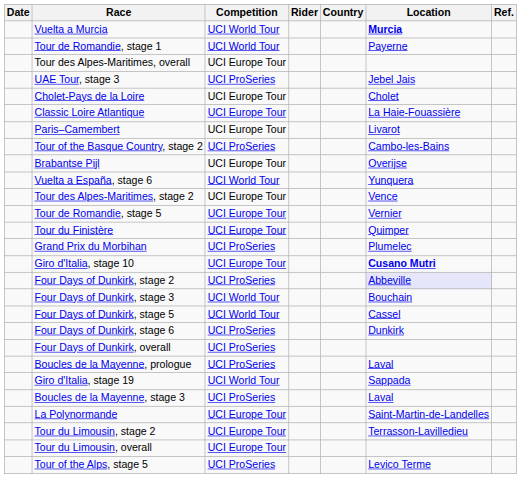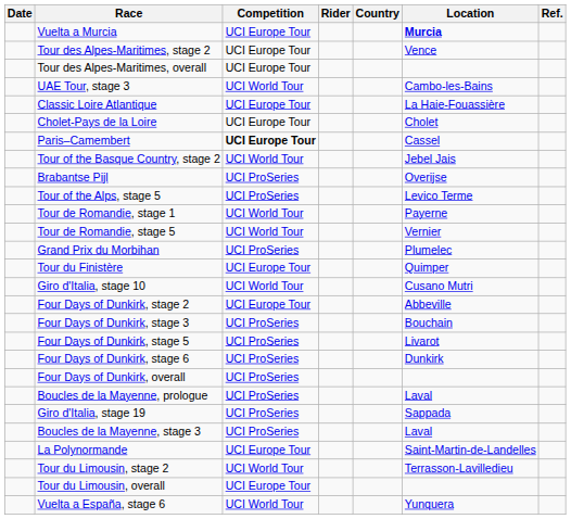 <table class="wikitable sortable">
 <tr>
 <th>Date</th>
 <th>Race</th>
 <th>Competition</th>
 <th>Rider</th>
 <th>Country</th>
 <th>Location</th>
 <th class="unsortable">Ref.</th>
 </tr>
 <tr>
 <td></td>
 <td><a href='#'>Vuelta a Murcia</a></td>
-<td><a href='#'>UCI World Tour</a></td>
+<td><a href='#'>UCI Europe Tour</a></td>
 <td></td>
 <td></td>
 <td><strong><a href='#'>Murcia</a></strong></td>
 <td align="center"></td>
 </tr>
 <tr>
 <td></td>
-<td><a href='#'>Tour de Romandie</a>, stage 1</td>
-<td><a href='#'>UCI World Tour</a></td>
+<td><a href='#'>Tour des Alpes-Maritimes</a>, stage 2</td>
+<td>UCI Europe Tour</td>
 <td></td>
 <td></td>
-<td><a href='#'>Payerne</a></td>
+<td><a href='#'>Vence</a></td>
 <td align="center"></td>
 </tr>
 <tr>
 <td></td>
 <td>Tour des Alpes-Maritimes, overall</td>
 <td>UCI Europe Tour</td>
 <td></td>
 <td></td>
 <td></td>
 <td align="center"></td>
 </tr>
 <tr>
 <td></td>
 <td><a href='#'>UAE Tour</a>, stage 3</td>
-<td><a href='#'>UCI ProSeries</a></td>
+<td><a href='#'>UCI World Tour</a></td>
 <td></td>
 <td></td>
-<td><a href='#'>Jebel Jais</a></td>
+<td><a href='#'>Cambo-les-Bains</a></td>
 <td align="center"></td>
+</tr>
+<tr>
+<td></td>
+<td><a href='#'>Classic Loire Atlantique</a></td>
+<td><a href='#'>UCI Europe Tour</a></td>
+<td></td>
+<td></td>
+<td><a href='#'>La Haie-Fouassière</a></td>
+<td></td>
 </tr>
 <tr>
 <td></td>
 <td><a href='#'>Cholet-Pays de la Loire</a></td>
 <td>UCI Europe Tour</td>
 <td></td>
 <td></td>
 <td><a href='#'>Cholet</a></td>
 <td></td>
 </tr>
 <tr>
 <td></td>
-<td><a href='#'>Classic Loire Atlantique</a></td>
-<td><a href='#'>UCI Europe Tour</a></td>
+<td><a href='#'>Paris–Camembert</a></td>
+<td><strong>UCI Europe Tour</strong></td>
 <td></td>
 <td></td>
-<td><a href='#'>La Haie-Fouassière</a></td>
-<td></td>
-</tr>
-<tr>
-<td></td>
-<td><a href='#'>Paris–Camembert</a></td>
-<td>UCI Europe Tour</td>
-<td></td>
-<td></td>
-<td><a href='#'>Livarot</a></td>
+<td><a href='#'>Cassel</a></td>
 <td></td>
 </tr>
 <tr>
 <td></td>
 <td><a href='#'>Tour of the Basque Country</a>, stage 2</td>
-<td><a href='#'>UCI ProSeries</a></td>
+<td><a href='#'>UCI World Tour</a></td>
 <td></td>
 <td></td>
-<td><a href='#'>Cambo-les-Bains</a></td>
+<td><a href='#'>Jebel Jais</a></td>
 <td align="center"></td>
 </tr>
 <tr>
 <td></td>
 <td><a href='#'>Brabantse Pijl</a></td>
-<td>UCI Europe Tour</td>
+<td><a href='#'>UCI ProSeries</a></td>
 <td></td>
 <td></td>
 <td><a href='#'>Overijse</a></td>
 <td align="center"></td>
 </tr>
 <tr>
 <td></td>
-<td><a href='#'>Vuelta a España</a>, stage 6</td>
-<td><a href='#'>UCI World Tour</a></td>
+<td><a href='#'>Tour of the Alps</a>, stage 5</td>
+<td><a href='#'>UCI ProSeries</a></td>
 <td></td>
 <td></td>
-<td><a href='#'>Yunquera</a></td>
+<td><a href='#'>Levico Terme</a></td>
 <td align="center"></td>
 </tr>
 <tr>
 <td></td>
-<td><a href='#'>Tour des Alpes-Maritimes</a>, stage 2</td>
-<td>UCI Europe Tour</td>
+<td><a href='#'>Tour de Romandie</a>, stage 1</td>
+<td><a href='#'>UCI World Tour</a></td>
 <td></td>
 <td></td>
-<td><a href='#'>Vence</a></td>
+<td><a href='#'>Payerne</a></td>
 <td align="center"></td>
 </tr>
 <tr>
 <td></td>
 <td><a href='#'>Tour de Romandie</a>, stage 5</td>
-<td><a href='#'>UCI Europe Tour</a></td>
+<td><a href='#'>UCI World Tour</a></td>
 <td></td>
 <td></td>
 <td><a href='#'>Vernier</a></td>
+<td align="center"></td>
+</tr>
+<tr>
+<td></td>
+<td><a href='#'>Grand Prix du Morbihan</a></td>
+<td><a href='#'>UCI ProSeries</a></td>
+<td></td>
+<td></td>
+<td><a href='#'>Plumelec</a></td>
 <td align="center"></td>
 </tr>
 <tr>
 <td></td>
 <td><a href='#'>Tour du Finistère</a></td>
 <td><a href='#'>UCI Europe Tour</a></td>
 <td></td>
 <td></td>
 <td><a href='#'>Quimper</a></td>
 <td align="center"></td>
 </tr>
 <tr>
 <td></td>
-<td><a href='#'>Grand Prix du Morbihan</a></td>
-<td><a href='#'>UCI ProSeries</a></td>
+<td><a href='#'>Giro d'Italia</a>, stage 10</td>
+<td><a href='#'>UCI World Tour</a></td>
 <td></td>
 <td></td>
-<td><a href='#'>Plumelec</a></td>
-<td align="center"></td>
-</tr>
-<tr>
-<td></td>
-<td><a href='#'>Giro d'Italia</a>, stage 10</td>
-<td><a href='#'>UCI Europe Tour</a></td>
-<td></td>
-<td></td>
-<td><strong><a href='#'>Cusano Mutri</a></strong></td>
+<td><a href='#'>Cusano Mutri</a></td>
 <td align="center"></td>
 </tr>
 <tr>
 <td></td>
 <td><a href='#'>Four Days of Dunkirk</a>, stage 2</td>
-<td><a href='#'>UCI ProSeries</a></td>
+<td><a href='#'>UCI Europe Tour</a></td>
 <td></td>
 <td></td>
-<td style="background: lavender;"><a href='#'>Abbeville</a></td>
+<td><a href='#'>Abbeville</a></td>
 <td align="center"></td>
 </tr>
 <tr>
 <td></td>
 <td><a href='#'>Four Days of Dunkirk</a>, stage 3</td>
-<td><a href='#'>UCI World Tour</a></td>
+<td><a href='#'>UCI ProSeries</a></td>
 <td></td>
 <td></td>
 <td><a href='#'>Bouchain</a></td>
 <td align="center"></td>
 </tr>
 <tr>
 <td></td>
 <td><a href='#'>Four Days of Dunkirk</a>, stage 5</td>
-<td><a href='#'>UCI World Tour</a></td>
+<td><a href='#'>UCI ProSeries</a></td>
 <td></td>
 <td></td>
-<td><a href='#'>Cassel</a></td>
+<td><a href='#'>Livarot</a></td>
 <td align="center"></td>
 </tr>
 <tr>
 <td></td>
 <td><a href='#'>Four Days of Dunkirk</a>, stage 6</td>
 <td><a href='#'>UCI ProSeries</a></td>
 <td></td>
 <td></td>
 <td><a href='#'>Dunkirk</a></td>
 <td align="center"></td>
 </tr>
 <tr>
 <td></td>
 <td><a href='#'>Four Days of Dunkirk</a>, overall</td>
 <td><a href='#'>UCI ProSeries</a></td>
 <td></td>
 <td></td>
 <td></td>
 <td align="center"></td>
 </tr>
 <tr>
 <td></td>
 <td><a href='#'>Boucles de la Mayenne</a>, prologue</td>
 <td><a href='#'>UCI ProSeries</a></td>
 <td></td>
 <td></td>
 <td><a href='#'>Laval</a></td>
 <td align="center"></td>
 </tr>
 <tr>
 <td></td>
 <td><a href='#'>Giro d'Italia</a>, stage 19</td>
-<td><a href='#'>UCI World Tour</a></td>
+<td><a href='#'>UCI ProSeries</a></td>
 <td></td>
 <td></td>
 <td><a href='#'>Sappada</a></td>
 <td align="center"></td>
 </tr>
 <tr>
 <td></td>
 <td><a href='#'>Boucles de la Mayenne</a>, stage 3</td>
 <td><a href='#'>UCI ProSeries</a></td>
 <td></td>
 <td></td>
 <td><a href='#'>Laval</a></td>
 <td align="center"></td>
 </tr>
 <tr>
 <td></td>
 <td><a href='#'>La Polynormande</a></td>
 <td><a href='#'>UCI Europe Tour</a></td>
 <td></td>
 <td></td>
 <td><a href='#'>Saint-Martin-de-Landelles</a></td>
 <td align="center"></td>
 </tr>
 <tr>
 <td></td>
 <td><a href='#'>Tour du Limousin</a>, stage 2</td>
-<td><a href='#'>UCI Europe Tour</a></td>
+<td><a href='#'>UCI World Tour</a></td>
 <td></td>
 <td></td>
 <td><a href='#'>Terrasson-Lavilledieu</a></td>
 <td align="center"></td>
 </tr>
 <tr>
 <td></td>
 <td><a href='#'>Tour du Limousin</a>, overall</td>
 <td><a href='#'>UCI Europe Tour</a></td>
 <td></td>
 <td></td>
 <td></td>
 <td align="center"></td>
 </tr>
 <tr>
 <td></td>
-<td><a href='#'>Tour of the Alps</a>, stage 5</td>
-<td><a href='#'>UCI ProSeries</a></td>
+<td><a href='#'>Vuelta a España</a>, stage 6</td>
+<td><a href='#'>UCI World Tour</a></td>
 <td></td>
 <td></td>
-<td><a href='#'>Levico Terme</a></td>
+<td><a href='#'>Yunquera</a></td>
 <td align="center"></td>
 </tr>
 </table>
